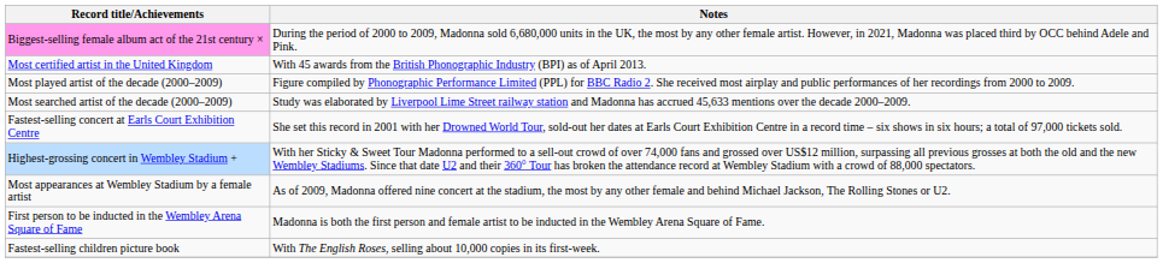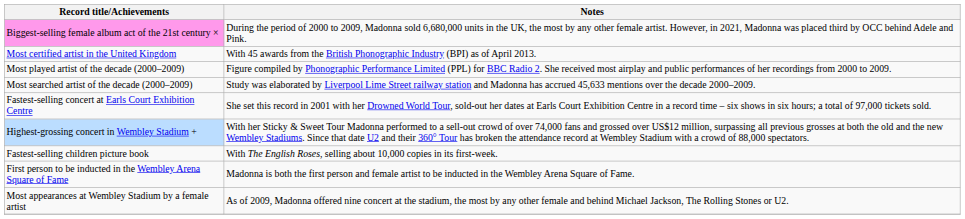 <table class="wikitable sortable plainrowheaders">
 <tr>
 <th scope="col" width=20%>Record title/Achievements</th>
 <th scope="col" width=67%>Notes</th>
 </tr>
 <tr>
 <td style="background-color: #FF99EB;">Biggest-selling female album act of the 21st century × </td>
 <td>During the period of 2000 to 2009, Madonna sold 6,680,000 units in the UK, the most by any other female artist. However, in 2021, Madonna was placed third by OCC behind Adele and Pink.</td>
 </tr>
 <tr>
 <td><a href='#'>Most certified artist in the United Kingdom</a></td>
 <td>With 45 awards from the <a href='#'>British Phonographic Industry</a> (BPI) as of April 2013.</td>
 </tr>
 <tr>
 <td>Most played artist of the decade (2000–2009)</td>
 <td>Figure compiled by <a href='#'>Phonographic Performance Limited</a> (PPL) for <a href='#'>BBC Radio 2</a>. She received most airplay and public performances of her recordings from 2000 to 2009.</td>
 </tr>
 <tr>
 <td>Most searched artist of the decade (2000–2009)</td>
 <td>Study was elaborated by <a href='#'>Liverpool Lime Street railway station</a> and Madonna has accrued 45,633 mentions over the decade 2000–2009.</td>
 </tr>
 <tr>
 <td>Fastest-selling concert at <a href='#'>Earls Court Exhibition Centre</a></td>
 <td>She set this record in 2001 with her <a href='#'>Drowned World Tour</a>, sold-out her dates at Earls Court Exhibition Centre in a record time – six shows in six hours; a total of 97,000 tickets sold.</td>
 </tr>
 <tr>
 <td style="background-color: #bdf;">Highest-grossing concert in <a href='#'>Wembley Stadium</a> +</td>
 <td>With her Sticky & Sweet Tour Madonna performed to a sell-out crowd of over 74,000 fans and grossed over US$12 million, surpassing all previous grosses at both the old and the new <a href='#'>Wembley Stadiums</a>. Since that date <a href='#'>U2</a> and their <a href='#'>360° Tour</a> has broken the attendance record at Wembley Stadium with a crowd of 88,000 spectators.</td>
 </tr>
 <tr>
-<td>Most appearances at Wembley Stadium by a female artist</td>
-<td>As of 2009, Madonna offered nine concert at the stadium, the most by any other female and behind Michael Jackson, The Rolling Stones or U2.</td>
+<td>Fastest-selling children picture book</td>
+<td>With <em>The English Roses</em>, selling about 10,000 copies in its first-week.</td>
 </tr>
 <tr>
 <td>First person to be inducted in the <a href='#'>Wembley Arena Square of Fame</a></td>
 <td>Madonna is both the first person and female artist to be inducted in the Wembley Arena Square of Fame.</td>
 </tr>
 <tr>
-<td>Fastest-selling children picture book</td>
-<td>With <em>The English Roses</em>, selling about 10,000 copies in its first-week.</td>
+<td>Most appearances at Wembley Stadium by a female artist</td>
+<td>As of 2009, Madonna offered nine concert at the stadium, the most by any other female and behind Michael Jackson, The Rolling Stones or U2.</td>
 </tr>
 <tr>
 </tr>
 </table>
